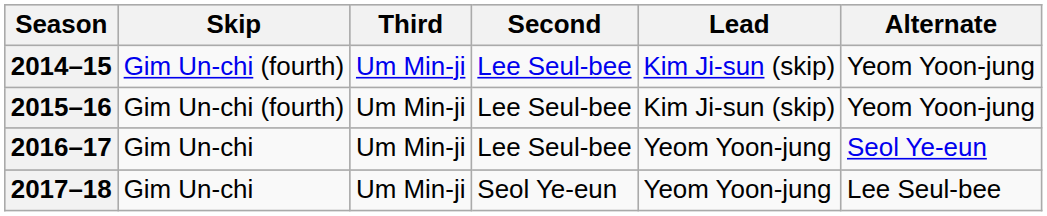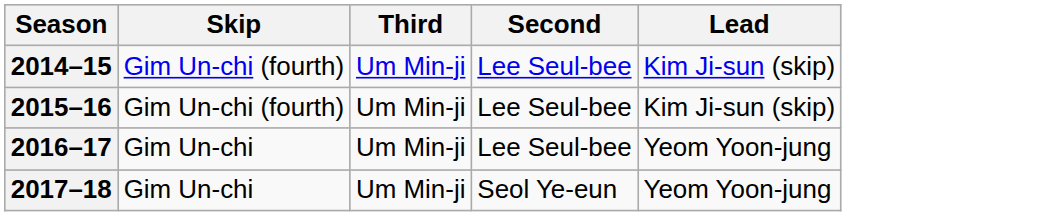 <table class="wikitable">
 <tr>
 <th scope="col">Season</th>
 <th scope="col">Skip</th>
 <th scope="col">Third</th>
 <th scope="col">Second</th>
 <th scope="col">Lead</th>
-<th scope="col">Alternate</th>
 </tr>
 <tr>
 <th scope="row">2014–15</th>
 <td><a href='#'>Gim Un-chi</a> (fourth)</td>
 <td><a href='#'>Um Min-ji</a></td>
 <td><a href='#'>Lee Seul-bee</a></td>
 <td><a href='#'>Kim Ji-sun</a> (skip)</td>
-<td>Yeom Yoon-jung</td>
 </tr>
 <tr>
 <th scope="row">2015–16</th>
 <td>Gim Un-chi (fourth)</td>
 <td>Um Min-ji</td>
 <td>Lee Seul-bee</td>
 <td>Kim Ji-sun (skip)</td>
-<td>Yeom Yoon-jung</td>
 </tr>
 <tr>
 <th scope="row">2016–17</th>
 <td>Gim Un-chi</td>
 <td>Um Min-ji</td>
 <td>Lee Seul-bee</td>
 <td>Yeom Yoon-jung</td>
-<td><a href='#'>Seol Ye-eun</a></td>
 </tr>
 <tr>
 <th scope="row">2017–18</th>
 <td>Gim Un-chi</td>
 <td>Um Min-ji</td>
 <td>Seol Ye-eun</td>
 <td>Yeom Yoon-jung</td>
-<td>Lee Seul-bee</td>
 </tr>
 </table>
